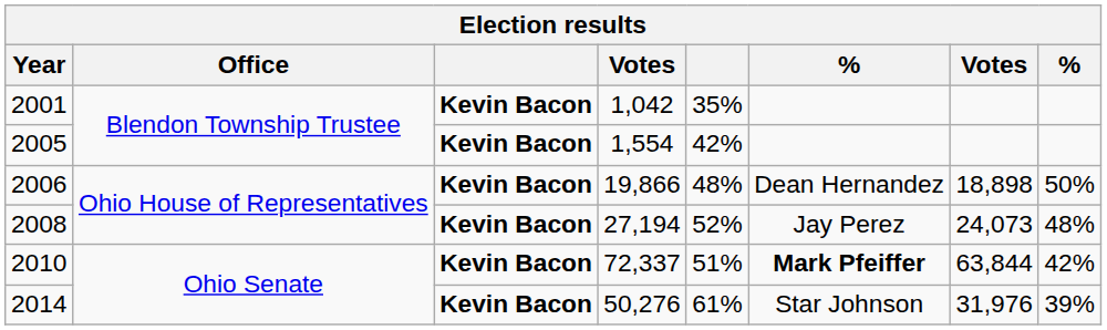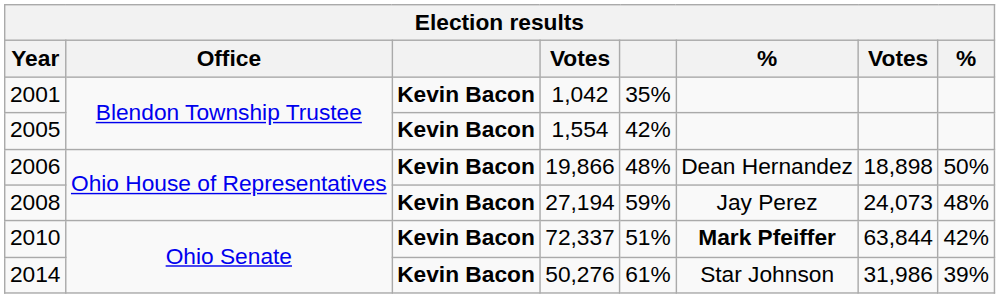 <table class="wikitable" style="text-align: center;">
 <tr>
 <th colspan="12">Election results</th>
 </tr>
 <tr>
 <th>Year</th>
 <th>Office</th>
 <th></th>
 <th>Votes</th>
 <th></th>
 <th>%</th>
 <th>Votes</th>
 <th>%</th>
 </tr>
 <tr>
 <td>2001</td>
 <td rowspan=2><a href='#'>Blendon Township Trustee</a></td>
 <td><strong>Kevin Bacon</strong></td>
 <td>1,042</td>
 <td>35%</td>
 <td></td>
 <td></td>
 <td></td>
 </tr>
 <tr>
 <td>2005</td>
 <td><strong>Kevin Bacon</strong></td>
 <td>1,554</td>
 <td>42%</td>
 <td></td>
 <td></td>
 <td></td>
 </tr>
 <tr |->
 <td>2006</td>
 <td rowspan=2><a href='#'>Ohio House of Representatives</a></td>
 <td><strong>Kevin Bacon</strong></td>
 <td>19,866</td>
 <td>48%</td>
 <td>Dean Hernandez</td>
 <td>18,898</td>
 <td>50%</td>
 </tr>
 <tr>
 <td>2008</td>
 <td><strong>Kevin Bacon</strong></td>
 <td>27,194</td>
-<td>52%</td>
+<td>59%</td>
 <td>Jay Perez</td>
 <td>24,073</td>
 <td>48%</td>
 </tr>
 <tr |->
 <td>2010</td>
 <td rowspan=2><a href='#'>Ohio Senate</a></td>
 <td><strong>Kevin Bacon</strong></td>
 <td>72,337</td>
 <td>51%</td>
 <td><strong>Mark Pfeiffer</strong></td>
 <td>63,844</td>
 <td>42%</td>
 </tr>
 <tr>
 <td>2014</td>
 <td><strong>Kevin Bacon</strong></td>
 <td>50,276</td>
 <td>61%</td>
 <td>Star Johnson</td>
-<td>31,976</td>
+<td>31,986</td>
 <td>39%</td>
 </tr>
 </table>
